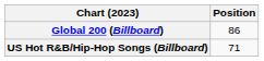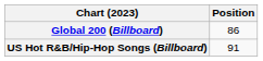 <table class="wikitable plainrowheaders" style="text-align:center">
 <tr>
 <th scope="col">Chart (2023)</th>
 <th scope="col">Position</th>
 </tr>
 <tr>
 <th scope="row"><a href='#'>Global 200</a> (<em><a href='#'>Billboard</a></em>)</th>
 <td>86</td>
 </tr>
 <tr>
 <th scope="row">US Hot R&B/Hip-Hop Songs (<em>Billboard</em>)</th>
-<td>71</td>
+<td>91</td>
 </tr>
 </table>
